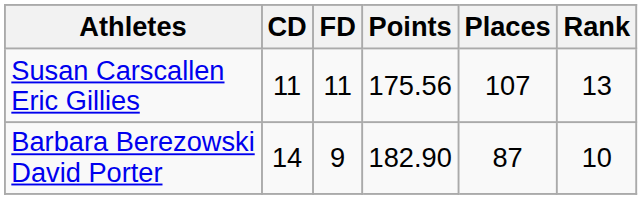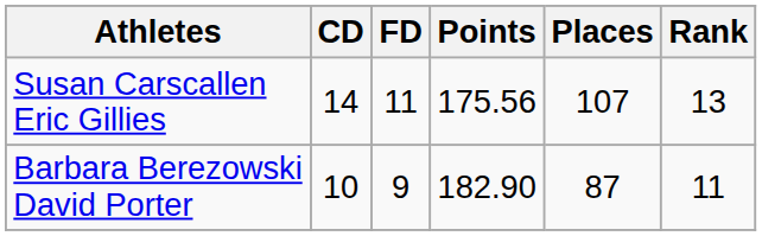 <table class="wikitable" border="1" style="font-size:90%">
 <tr>
 <th>Athletes</th>
 <th>CD</th>
 <th>FD</th>
 <th>Points</th>
 <th>Places</th>
 <th>Rank</th>
 </tr>
 <tr align=center>
 <td align=left><a href='#'>Susan Carscallen</a><br><a href='#'>Eric Gillies</a></td>
-<td>11</td>
+<td>14</td>
 <td>11</td>
 <td>175.56</td>
 <td>107</td>
 <td>13</td>
 </tr>
 <tr align=center>
 <td align=left><a href='#'>Barbara Berezowski</a><br><a href='#'>David Porter</a></td>
-<td>14</td>
+<td>10</td>
 <td>9</td>
 <td>182.90</td>
 <td>87</td>
-<td>10</td>
+<td>11</td>
 </tr>
 </table>
